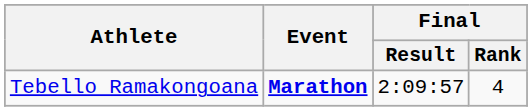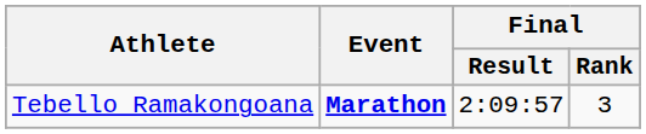 <table class="wikitable" style="font-size:90%">
 <tr>
 <th rowspan="2">Athlete</th>
 <th rowspan="2">Event</th>
 <th colspan="2">Final</th>
 </tr>
 <tr style="font-size:95%">
 <th>Result</th>
 <th>Rank</th>
 </tr>
 <tr align=center>
 <td align=left><a href='#'>Tebello Ramakongoana</a></td>
 <td align=left><strong><a href='#'>Marathon</a></strong></td>
 <td>2:09:57 </td>
-<td>4</td>
+<td>3</td>
 </tr>
 </table>
